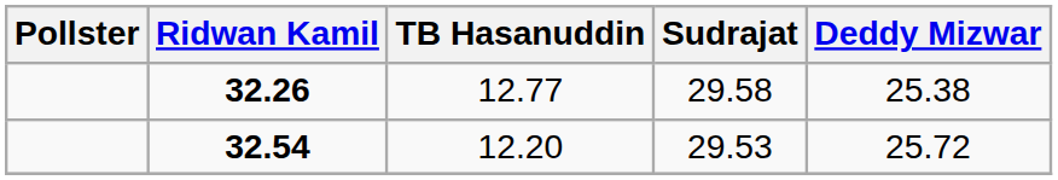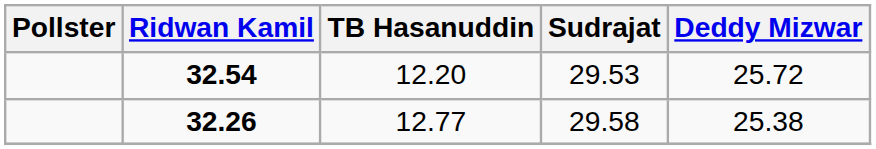 <table class="wikitable" style="text-align: center; font-size: 75%;">
 <tr>
 <th>Pollster</th>
 <th><a href='#'>Ridwan Kamil</a></th>
 <th>TB Hasanuddin</th>
 <th>Sudrajat</th>
 <th><a href='#'>Deddy Mizwar</a></th>
 </tr>
 <tr>
 <td></td>
+<td bgcolor = ><strong>32.54</strong></td>
+<td>12.20</td>
+<td>29.53</td>
+<td>25.72</td>
+</tr>
+<tr>
+<td></td>
 <td bgcolor = ><strong>32.26</strong></td>
 <td>12.77</td>
 <td>29.58</td>
 <td>25.38</td>
 </tr>
 <tr>
-<td></td>
-<td bgcolor = ><strong>32.54</strong></td>
-<td>12.20</td>
-<td>29.53</td>
-<td>25.72</td>
-</tr>
-<tr>
 </tr>
 </table>
